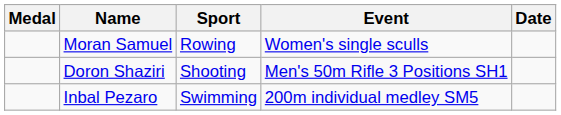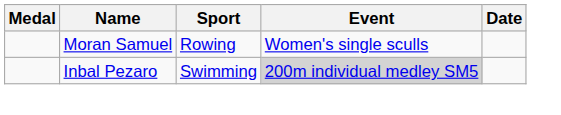 <table class="wikitable sortable" style="font-size: 95%">
 <tr>
 <th>Medal</th>
 <th>Name</th>
 <th>Sport</th>
 <th>Event</th>
 <th>Date</th>
 </tr>
 <tr>
 <td></td>
 <td><a href='#'>Moran Samuel</a></td>
 <td><a href='#'>Rowing</a></td>
 <td><a href='#'>Women's single sculls</a></td>
 <td></td>
 </tr>
 <tr>
 <td></td>
-<td><a href='#'>Doron Shaziri</a></td>
-<td><a href='#'>Shooting</a></td>
-<td><a href='#'>Men's 50m Rifle 3 Positions SH1</a></td>
-<td></td>
-</tr>
-<tr>
-<td></td>
 <td><a href='#'>Inbal Pezaro</a></td>
 <td><a href='#'>Swimming</a></td>
-<td><a href='#'>200m individual medley SM5</a></td>
+<td style="background: lightgrey;"><a href='#'>200m individual medley SM5</a></td>
 <td></td>
 </tr>
 </table>
